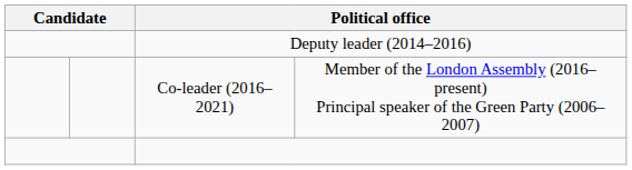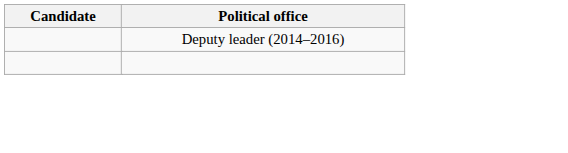 <table class="wikitable sortable" style="text-align:center">
 <tr>
 <th scope = "col" colspan = "2" style = "width: 120px;">Candidate</th>
 <th scope = "col" colspan = "2" style = "width: 300px;">Political office</th>
 </tr>
 <tr>
 <td colspan = "2"><br></td>
 <td colspan = "2">Deputy leader (2014–2016)</td>
 </tr>
 <tr>
-<td><br></td>
-<td><br></td>
-<td>Co-leader (2016–2021)</td>
-<td>Member of the <a href='#'>London Assembly</a> (2016–present)<br>Principal speaker of the Green Party (2006–2007)</td>
-</tr>
-<tr>
 <td colspan = "2"><br></td>
 <td colspan = "2"></td>
 </tr>
 </table>
